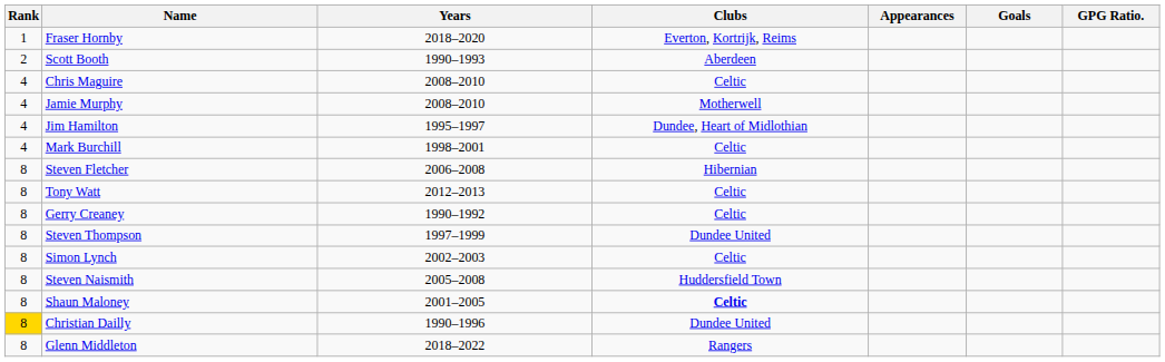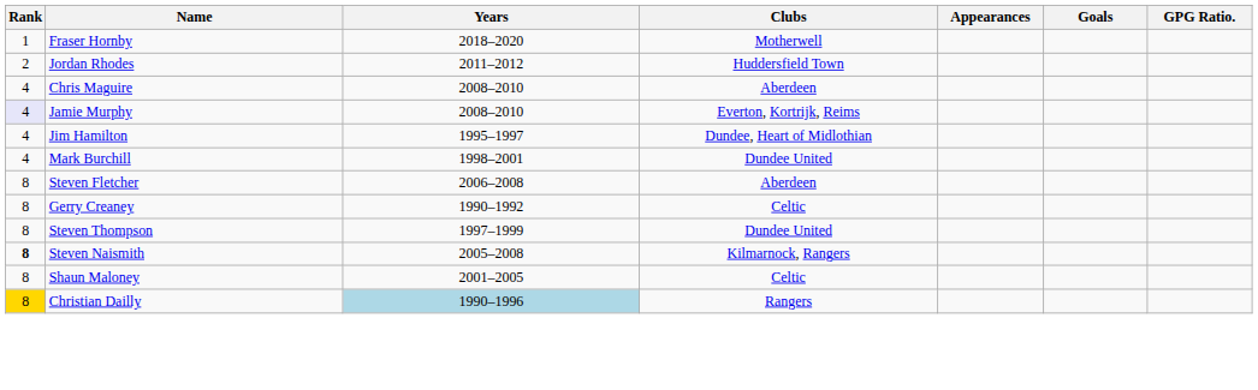 <table class="wikitable sortable"  style="text-align:center; font-size:90%; ">
 <tr>
 <th width=20px>Rank</th>
 <th width=300px>Name</th>
 <th width=300px>Years</th>
 <th width=300px>Clubs</th>
 <th width=100px>Appearances</th>
 <th width=100px>Goals</th>
 <th width=100px>GPG Ratio.</th>
 </tr>
 <tr>
 <td>1</td>
 <td align="left"><a href='#'>Fraser Hornby</a></td>
 <td>2018–2020</td>
-<td><a href='#'>Everton</a>, <a href='#'>Kortrijk</a>, <a href='#'>Reims</a></td>
+<td><a href='#'>Motherwell</a></td>
 <td></td>
 <td></td>
 <td></td>
 </tr>
 <tr>
 <td>2</td>
-<td align="left"><a href='#'>Scott Booth</a></td>
-<td>1990–1993</td>
-<td><a href='#'>Aberdeen</a></td>
+<td align="left"><a href='#'>Jordan Rhodes</a></td>
+<td>2011–2012</td>
+<td><a href='#'>Huddersfield Town</a></td>
 <td></td>
 <td></td>
 <td></td>
 </tr>
 <tr>
 <td>4</td>
 <td align="left"><a href='#'>Chris Maguire</a></td>
 <td>2008–2010</td>
-<td><a href='#'>Celtic</a></td>
+<td><a href='#'>Aberdeen</a></td>
 <td></td>
 <td></td>
 <td></td>
 </tr>
 <tr>
-<td>4</td>
+<td style="background: lavender;">4</td>
 <td align="left"><a href='#'>Jamie Murphy</a></td>
 <td>2008–2010</td>
-<td><a href='#'>Motherwell</a></td>
+<td><a href='#'>Everton</a>, <a href='#'>Kortrijk</a>, <a href='#'>Reims</a></td>
 <td></td>
 <td></td>
 <td></td>
 </tr>
 <tr>
 <td>4</td>
 <td align="left"><a href='#'>Jim Hamilton</a></td>
 <td>1995–1997</td>
 <td><a href='#'>Dundee</a>, <a href='#'>Heart of Midlothian</a></td>
 <td></td>
 <td></td>
 <td></td>
 </tr>
 <tr>
 <td>4</td>
 <td align="left"><a href='#'>Mark Burchill</a></td>
 <td>1998–2001</td>
-<td><a href='#'>Celtic</a></td>
+<td><a href='#'>Dundee United</a></td>
 <td></td>
 <td></td>
 <td></td>
 </tr>
 <tr>
 <td>8</td>
 <td align="left"><a href='#'>Steven Fletcher</a></td>
 <td>2006–2008</td>
-<td><a href='#'>Hibernian</a></td>
-<td></td>
-<td></td>
-<td></td>
-</tr>
-<tr>
-<td>8</td>
-<td align="left"><a href='#'>Tony Watt</a></td>
-<td>2012–2013</td>
-<td><a href='#'>Celtic</a></td>
+<td><a href='#'>Aberdeen</a></td>
 <td></td>
 <td></td>
 <td></td>
 </tr>
 <tr>
 <td>8</td>
 <td align="left"><a href='#'>Gerry Creaney</a></td>
 <td>1990–1992</td>
 <td><a href='#'>Celtic</a></td>
 <td></td>
 <td></td>
 <td></td>
 </tr>
 <tr>
 <td>8</td>
 <td align="left"><a href='#'>Steven Thompson</a></td>
 <td>1997–1999</td>
 <td><a href='#'>Dundee United</a></td>
 <td></td>
 <td></td>
 <td></td>
 </tr>
 <tr>
-<td>8</td>
-<td align="left"><a href='#'>Simon Lynch</a></td>
-<td>2002–2003</td>
-<td><a href='#'>Celtic</a></td>
-<td></td>
-<td></td>
-<td></td>
-</tr>
-<tr>
-<td>8</td>
+<td><strong>8</strong></td>
 <td align="left"><a href='#'>Steven Naismith</a></td>
 <td>2005–2008</td>
-<td><a href='#'>Huddersfield Town</a></td>
+<td><a href='#'>Kilmarnock</a>, <a href='#'>Rangers</a></td>
 <td></td>
 <td></td>
 <td></td>
 </tr>
 <tr>
 <td>8</td>
 <td align="left"><a href='#'>Shaun Maloney</a></td>
 <td>2001–2005</td>
-<td><strong><a href='#'>Celtic</a></strong></td>
+<td><a href='#'>Celtic</a></td>
 <td></td>
 <td></td>
 <td></td>
 </tr>
 <tr>
 <td style="background: gold;">8</td>
 <td align="left"><a href='#'>Christian Dailly</a></td>
-<td>1990–1996</td>
-<td><a href='#'>Dundee United</a></td>
-<td></td>
-<td></td>
-<td></td>
-</tr>
-<tr>
-<td>8</td>
-<td align="left"><a href='#'>Glenn Middleton</a></td>
-<td>2018–2022</td>
+<td style="background: lightblue;">1990–1996</td>
 <td><a href='#'>Rangers</a></td>
 <td></td>
 <td></td>
 <td></td>
 </tr>
 </table>
